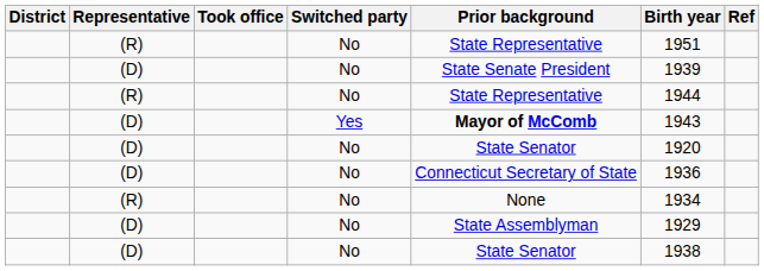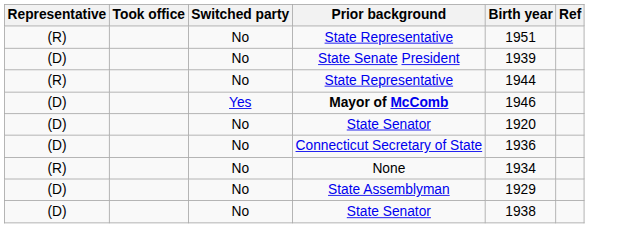 <table class="sortable wikitable" style="text-align:center">
 <tr>
-<th>District</th>
 <th>Representative</th>
 <th>Took office</th>
 <th>Switched party</th>
 <th>Prior background</th>
 <th>Birth year</th>
 <th>Ref</th>
 </tr>
 <tr>
-<td></td>
 <td> (R)</td>
 <td></td>
 <td>No</td>
 <td><a href='#'>State Representative</a></td>
 <td>1951</td>
 <td></td>
 </tr>
 <tr>
-<td></td>
 <td> (D)</td>
 <td></td>
 <td>No</td>
 <td><a href='#'>State Senate</a> <a href='#'>President</a></td>
 <td>1939</td>
 <td></td>
 </tr>
 <tr>
-<td></td>
 <td> (R)</td>
 <td></td>
 <td>No</td>
 <td><a href='#'>State Representative</a></td>
 <td>1944</td>
 <td></td>
 </tr>
 <tr>
-<td></td>
 <td> (D)</td>
 <td></td>
 <td><a href='#'>Yes</a></td>
 <td><strong>Mayor of <a href='#'>McComb</a></strong></td>
-<td>1943</td>
+<td>1946</td>
 <td></td>
 </tr>
 <tr>
-<td></td>
 <td> (D)</td>
 <td></td>
 <td>No</td>
 <td><a href='#'>State Senator</a></td>
 <td>1920</td>
 <td></td>
 </tr>
 <tr>
-<td></td>
 <td> (D)</td>
 <td></td>
 <td>No</td>
 <td><a href='#'>Connecticut Secretary of State</a></td>
 <td>1936</td>
 <td></td>
 </tr>
 <tr>
-<td></td>
 <td> (R)</td>
 <td></td>
 <td>No</td>
 <td>None</td>
 <td>1934</td>
 <td></td>
 </tr>
 <tr>
-<td></td>
 <td> (D)</td>
 <td></td>
 <td>No</td>
 <td><a href='#'>State Assemblyman</a></td>
 <td>1929</td>
 <td></td>
 </tr>
 <tr>
-<td></td>
 <td> (D)</td>
 <td></td>
 <td>No</td>
 <td><a href='#'>State Senator</a></td>
 <td>1938</td>
 <td></td>
 </tr>
 </table>
